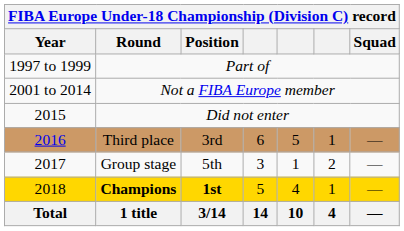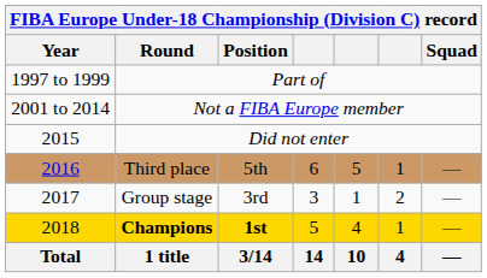 <table class="wikitable" style="text-align: center;">
 <tr>
 <th colspan=7><a href='#'>FIBA Europe Under-18 Championship (Division C)</a> record</th>
 </tr>
 <tr>
 <th>Year</th>
 <th>Round</th>
 <th>Position</th>
 <th width=28></th>
 <th width=30></th>
 <th width=30></th>
 <th width=30>Squad</th>
 </tr>
 <tr>
 <td> 1997 to  1999</td>
 <td colspan=6><em>Part of </em></td>
 </tr>
 <tr>
 <td> 2001 to  2014</td>
 <td colspan=6><em>Not a <a href='#'>FIBA Europe</a> member</em></td>
 </tr>
 <tr>
 <td> 2015</td>
 <td colspan=6><em>Did not enter</em></td>
 </tr>
 <tr bgcolor="#cc9966">
 <td> <a href='#'>2016</a></td>
 <td>Third place</td>
-<td>3rd</td>
+<td>5th</td>
 <td>6</td>
 <td>5</td>
 <td>1</td>
 <td>—</td>
 </tr>
 <tr>
 <td> 2017</td>
 <td>Group stage</td>
-<td>5th</td>
+<td>3rd</td>
 <td>3</td>
 <td>1</td>
 <td>2</td>
 <td>—</td>
 </tr>
 <tr bgcolor=gold>
 <td> 2018</td>
 <td><strong>Champions</strong></td>
 <td><strong>1st</strong></td>
 <td>5</td>
 <td>4</td>
 <td>1</td>
 <td>—</td>
 </tr>
 <tr>
 <th>Total</th>
 <th>1 title</th>
 <th>3/14</th>
 <th>14</th>
 <th>10</th>
 <th>4</th>
 <th>—</th>
 </tr>
 </table>
